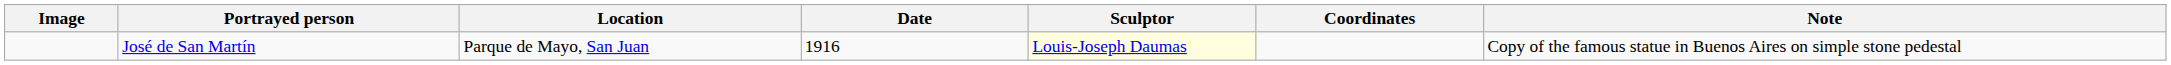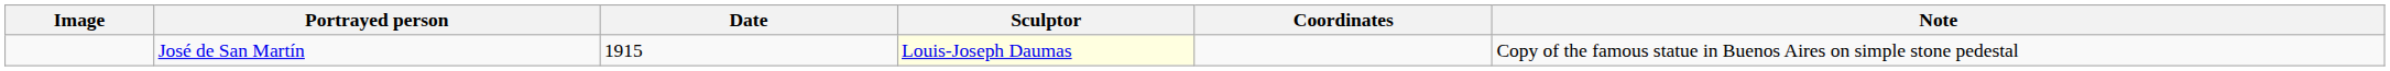 <table class="wikitable sortable"  style="width:100%;">
 <tr>
 <th width="5%" align="left" class="unsortable">Image</th>
 <th width="15%" align="left">Portrayed person</th>
-<th width="15%" align="left">Location</th>
 <th width="10%" align="left">Date</th>
 <th width="10%" align="left">Sculptor</th>
 <th width="10%" align="left">Coordinates</th>
 <th width="30%" align="left">Note</th>
 </tr>
 <tr>
 <td></td>
 <td><a href='#'>José de San Martín</a></td>
-<td>Parque de Mayo, <a href='#'>San Juan</a></td>
-<td>1916</td>
+<td>1915</td>
 <td style="background: lightyellow;"><a href='#'>Louis-Joseph Daumas</a></td>
 <td></td>
 <td>Copy of the famous statue in Buenos Aires on simple stone pedestal</td>
 </tr>
 </table>
